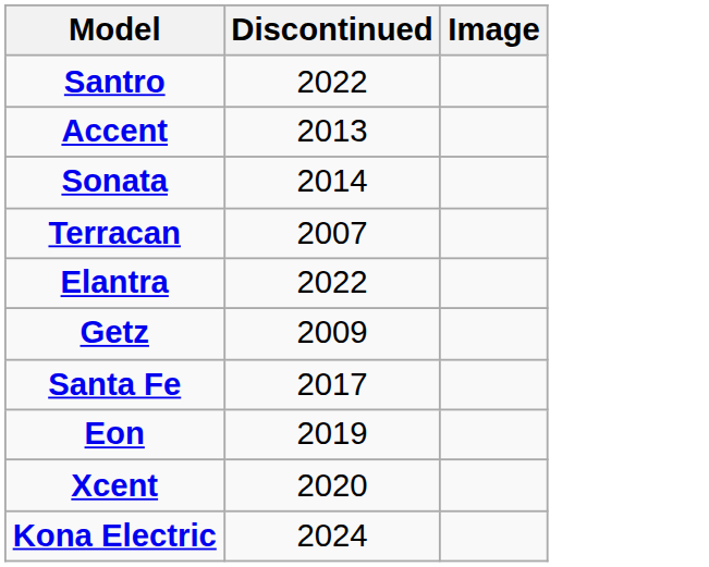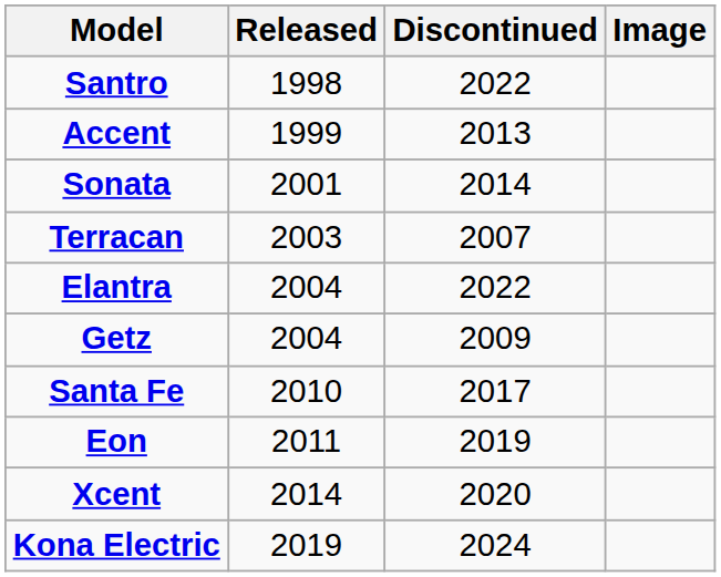 <table class="wikitable" style="text-align:center">
 <tr>
 <th>Model</th>
+<th>Released</th>
 <th>Discontinued</th>
 <th>Image</th>
 </tr>
 <tr>
 <td><strong><a href='#'>Santro</a></strong></td>
+<td>1998</td>
 <td>2022</td>
 <td></td>
 </tr>
 <tr>
 <td><strong><a href='#'>Accent</a></strong></td>
+<td>1999</td>
 <td>2013</td>
 <td></td>
 </tr>
 <tr>
 <td><strong><a href='#'>Sonata</a></strong></td>
+<td>2001</td>
 <td>2014</td>
 <td></td>
 </tr>
 <tr>
 <td><strong><a href='#'>Terracan</a></strong></td>
+<td>2003</td>
 <td>2007</td>
 <td></td>
 </tr>
 <tr>
 <td><strong><a href='#'>Elantra</a></strong></td>
+<td>2004</td>
 <td>2022</td>
 <td></td>
 </tr>
 <tr>
 <td><strong><a href='#'>Getz</a></strong></td>
+<td>2004</td>
 <td>2009</td>
 <td></td>
 </tr>
 <tr>
 <td><strong><a href='#'>Santa Fe</a></strong></td>
+<td>2010</td>
 <td>2017</td>
 <td></td>
 </tr>
 <tr>
 <td><strong><a href='#'>Eon</a></strong></td>
+<td>2011</td>
 <td>2019</td>
 <td></td>
 </tr>
 <tr>
 <td><strong><a href='#'>Xcent</a></strong></td>
+<td>2014</td>
 <td>2020</td>
 <td></td>
 </tr>
 <tr>
 <td><strong><a href='#'>Kona Electric</a></strong></td>
+<td>2019</td>
 <td>2024</td>
 <td></td>
 </tr>
 </table>
